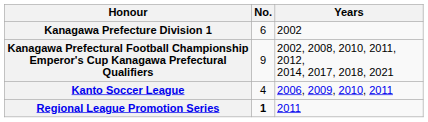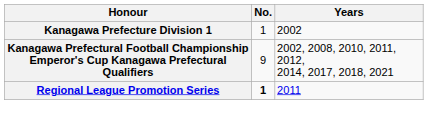 <table class="wikitable plainrowheaders">
 <tr>
 <th scope=col>Honour</th>
 <th scope=col>No.</th>
 <th scope=col>Years</th>
 </tr>
 <tr>
 <th scope=row>Kanagawa Prefecture Division 1</th>
-<td align="center">6</td>
+<td align="center">1</td>
 <td>2002</td>
 </tr>
 <tr>
 <th scope=row>Kanagawa Prefectural Football Championship <br> Emperor's Cup Kanagawa Prefectural Qualifiers</th>
 <td align="center">9</td>
 <td>2002, 2008, 2010, 2011, 2012,<br> 2014, 2017, 2018, 2021</td>
 </tr>
 <tr>
-<th scope=row><a href='#'>Kanto Soccer League</a></th>
-<td align="center">4</td>
-<td><a href='#'>2006</a>, <a href='#'>2009</a>, <a href='#'>2010</a>, <a href='#'>2011</a></td>
-</tr>
-<tr>
 <th scope=row><a href='#'>Regional League Promotion Series</a></th>
 <td align="center"><strong>1</strong></td>
 <td><a href='#'>2011</a></td>
 </tr>
 </table>
